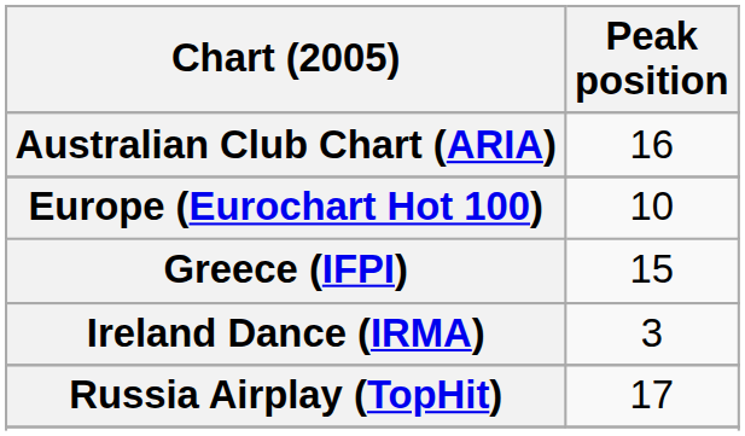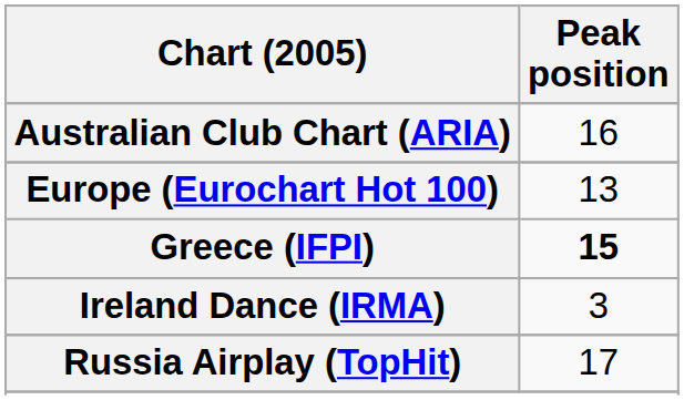 <table class="wikitable sortable plainrowheaders" style="text-align:center">
 <tr>
 <th>Chart (2005)</th>
 <th>Peak<br>position</th>
 </tr>
 <tr>
 </tr>
 <tr>
 <th scope="row">Australian Club Chart (<a href='#'>ARIA</a>)</th>
 <td>16</td>
 </tr>
 <tr>
 </tr>
 <tr>
 </tr>
 <tr>
 </tr>
 <tr>
 </tr>
 <tr>
 <th scope="row">Europe (<a href='#'>Eurochart Hot 100</a>)</th>
-<td>10</td>
+<td>13</td>
 </tr>
 <tr>
 <th scope="row">Greece (<a href='#'>IFPI</a>)</th>
-<td>15</td>
+<td><strong>15</strong></td>
 </tr>
 <tr>
 </tr>
 <tr>
 </tr>
 <tr>
 <th scope="row">Ireland Dance (<a href='#'>IRMA</a>)</th>
 <td>3</td>
 </tr>
 <tr>
 </tr>
 <tr>
 </tr>
 <tr>
 <th scope="row">Russia Airplay (<a href='#'>TopHit</a>)</th>
 <td>17</td>
 </tr>
 <tr>
 </tr>
 <tr>
 </tr>
 </table>
